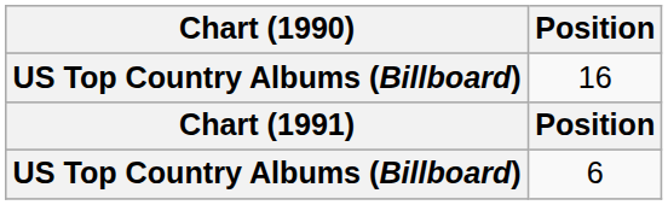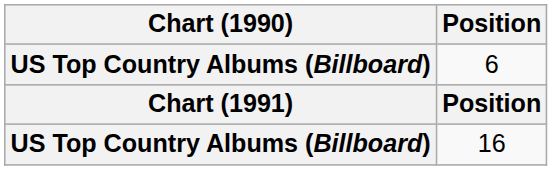 <table class="wikitable plainrowheaders" style="text-align:center">
 <tr>
 <th scope="col">Chart (1990)</th>
 <th scope="col">Position</th>
 </tr>
 <tr>
 <th scope="row">US Top Country Albums (<em>Billboard</em>)</th>
-<td>16</td>
+<td>6</td>
 </tr>
 <tr>
 <th scope="col">Chart (1991)</th>
 <th scope="col">Position</th>
 </tr>
 <tr>
 <th scope="row">US Top Country Albums (<em>Billboard</em>)</th>
-<td>6</td>
+<td>16</td>
 </tr>
 </table>
